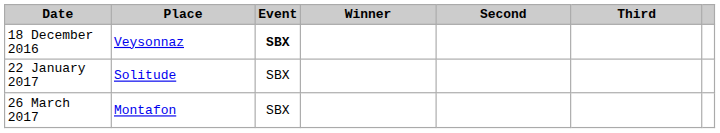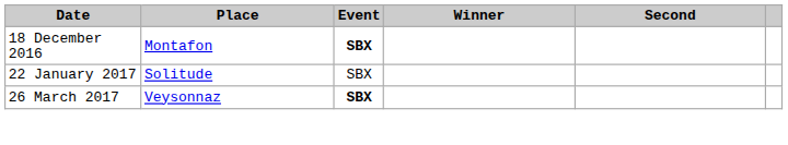 <table class="wikitable plainrowheaders" style="background:#fff; font-size:86%; border:grey solid 1px; border-collapse:collapse;">
 <tr style="background:#ccc; text-align:center;">
 <th scope="col" style="background:#ccc; width:120px;">Date</th>
 <th scope="col" style="background:#ccc; width:180px;">Place</th>
 <th scope="col" style="background:#ccc; width:15px;">Event</th>
 <th scope="col" style="background:#ccc; width:185px;">Winner</th>
 <th scope="col" style="background:#ccc; width:185px;">Second</th>
-<th scope="col" style="background:#ccc; width:185px;">Third</th>
 <th scope="col" style="background:#ccc; width:10px;"></th>
 </tr>
 <tr>
 <td>18 December 2016</td>
-<td> <a href='#'>Veysonnaz</a></td>
+<td> <a href='#'>Montafon</a></td>
 <td align=center><strong>SBX</strong></td>
-<td></td>
 <td></td>
 <td></td>
 <td></td>
 </tr>
 <tr>
 <td>22 January 2017</td>
 <td> <a href='#'>Solitude</a></td>
 <td align=center>SBX</td>
 <td></td>
 <td></td>
 <td></td>
-<td></td>
 </tr>
 <tr>
 <td>26 March 2017</td>
-<td> <a href='#'>Montafon</a></td>
-<td align=center>SBX</td>
-<td></td>
+<td> <a href='#'>Veysonnaz</a></td>
+<td align=center><strong>SBX</strong></td>
 <td></td>
 <td></td>
 <td></td>
 </tr>
 </table>
